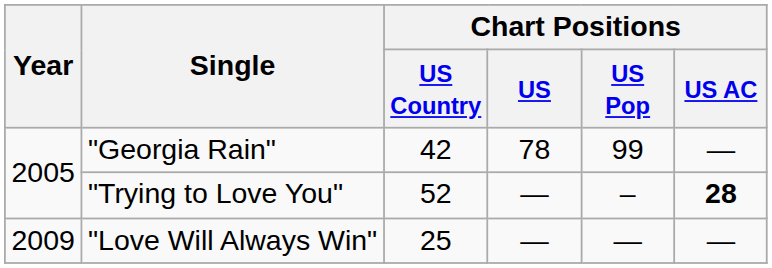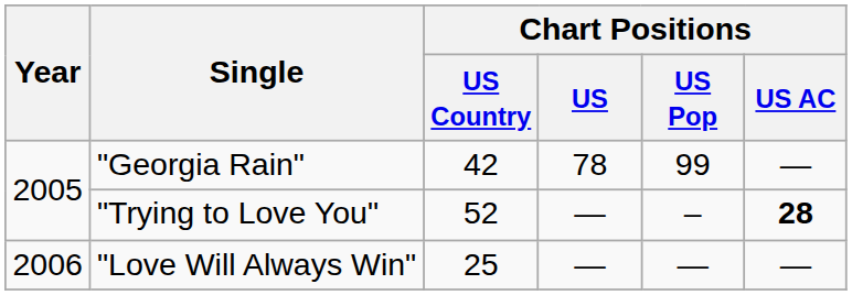 <table class="wikitable">
 <tr>
 <th rowspan="2">Year</th>
 <th rowspan="2">Single</th>
 <th colspan="4">Chart Positions</th>
 </tr>
 <tr>
 <th width="45"><small><a href='#'>US Country</a></small></th>
 <th width="45"><small><a href='#'>US</a></small></th>
 <th width="45"><small><a href='#'>US Pop</a></small></th>
 <th width="45"><small><a href='#'>US AC</a></small></th>
 </tr>
 <tr>
 <td rowspan="2">2005</td>
 <td>"Georgia Rain"</td>
 <td align="center">42</td>
 <td align="center">78</td>
 <td align="center">99</td>
 <td align="center">—</td>
 </tr>
 <tr>
 <td>"Trying to Love You"</td>
 <td align="center">52</td>
 <td align="center">—</td>
 <td align="center">–</td>
 <td align="center"><strong>28</strong></td>
 </tr>
 <tr>
-<td>2009</td>
+<td>2006</td>
 <td>"Love Will Always Win"</td>
 <td align="center">25</td>
 <td align="center">—</td>
 <td align="center">—</td>
 <td align="center">—</td>
 </tr>
 </table>
